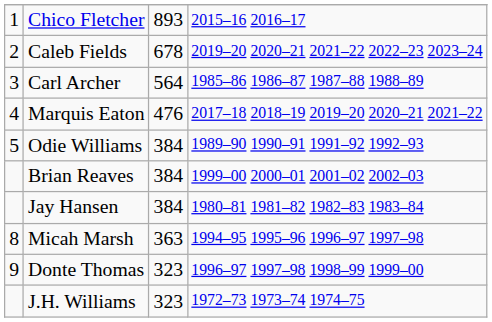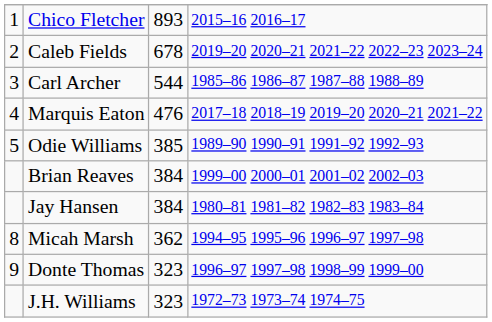 <table class="wikitable">
 <tr>
 </tr>
 <tr>
 <td>1</td>
 <td><a href='#'>Chico Fletcher</a></td>
 <td>893</td>
 <td style="font-size:80%;"><a href='#'>2015–16</a> <a href='#'>2016–17</a></td>
 </tr>
 <tr>
 <td>2</td>
 <td>Caleb Fields</td>
 <td>678</td>
 <td style="font-size:80%;"><a href='#'>2019–20</a> <a href='#'>2020–21</a> <a href='#'>2021–22</a> <a href='#'>2022–23</a> <a href='#'>2023–24</a></td>
 </tr>
 <tr>
 <td>3</td>
 <td>Carl Archer</td>
-<td>564</td>
+<td>544</td>
 <td style="font-size:80%;"><a href='#'>1985–86</a> <a href='#'>1986–87</a> <a href='#'>1987–88</a> <a href='#'>1988–89</a></td>
 </tr>
 <tr>
 <td>4</td>
 <td>Marquis Eaton</td>
 <td>476</td>
 <td style="font-size:80%;"><a href='#'>2017–18</a> <a href='#'>2018–19</a> <a href='#'>2019–20</a> <a href='#'>2020–21</a> <a href='#'>2021–22</a></td>
 </tr>
 <tr>
 <td>5</td>
 <td>Odie Williams</td>
-<td>384</td>
+<td>385</td>
 <td style="font-size:80%;"><a href='#'>1989–90</a> <a href='#'>1990–91</a> <a href='#'>1991–92</a> <a href='#'>1992–93</a></td>
 </tr>
 <tr>
 <td></td>
 <td>Brian Reaves</td>
 <td>384</td>
 <td style="font-size:80%;"><a href='#'>1999–00</a> <a href='#'>2000–01</a> <a href='#'>2001–02</a> <a href='#'>2002–03</a></td>
 </tr>
 <tr>
 <td></td>
 <td>Jay Hansen</td>
 <td>384</td>
 <td style="font-size:80%;"><a href='#'>1980–81</a> <a href='#'>1981–82</a> <a href='#'>1982–83</a> <a href='#'>1983–84</a></td>
 </tr>
 <tr>
 <td>8</td>
 <td>Micah Marsh</td>
-<td>363</td>
+<td>362</td>
 <td style="font-size:80%;"><a href='#'>1994–95</a> <a href='#'>1995–96</a> <a href='#'>1996–97</a> <a href='#'>1997–98</a></td>
 </tr>
 <tr>
 <td>9</td>
 <td>Donte Thomas</td>
 <td>323</td>
 <td style="font-size:80%;"><a href='#'>1996–97</a> <a href='#'>1997–98</a> <a href='#'>1998–99</a> <a href='#'>1999–00</a></td>
 </tr>
 <tr>
 <td></td>
 <td>J.H. Williams</td>
 <td>323</td>
 <td style="font-size:80%;"><a href='#'>1972–73</a> <a href='#'>1973–74</a> <a href='#'>1974–75</a></td>
 </tr>
 </table>
